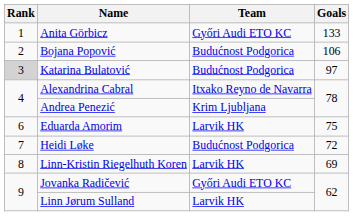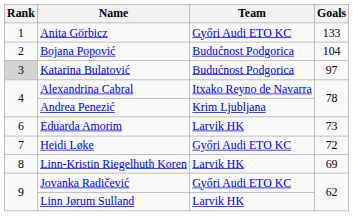 <table class="wikitable" style="text-align:center;">
 <tr>
 <th>Rank</th>
 <th>Name</th>
 <th>Team</th>
 <th>Goals</th>
 </tr>
 <tr>
 <td>1</td>
 <td style="text-align:left;"> <a href='#'>Anita Görbicz</a></td>
 <td style="text-align:left;"> <a href='#'>Győri Audi ETO KC</a></td>
 <td>133</td>
 </tr>
 <tr>
 <td>2</td>
 <td style="text-align:left;"> <a href='#'>Bojana Popović</a></td>
 <td style="text-align:left;"> <a href='#'>Budućnost Podgorica</a></td>
-<td>106</td>
+<td>104</td>
 </tr>
 <tr>
 <td style="background: lightgrey;">3</td>
 <td style="text-align:left;"> <a href='#'>Katarina Bulatović</a></td>
 <td style="text-align:left;"> <a href='#'>Budućnost Podgorica</a></td>
 <td>97</td>
 </tr>
 <tr>
 <td rowspan=2>4</td>
 <td style="text-align:left;"> <a href='#'>Alexandrina Cabral</a></td>
 <td style="text-align:left;"> <a href='#'>Itxako Reyno de Navarra</a></td>
 <td rowspan=2>78</td>
 </tr>
 <tr>
 <td style="text-align:left;"> <a href='#'>Andrea Penezić</a></td>
 <td style="text-align:left;"> <a href='#'>Krim Ljubljana</a></td>
 </tr>
 <tr>
 <td>6</td>
 <td style="text-align:left;"> <a href='#'>Eduarda Amorim</a></td>
 <td style="text-align:left;"> <a href='#'>Larvik HK</a></td>
-<td>75</td>
+<td>73</td>
 </tr>
 <tr>
 <td>7</td>
 <td style="text-align:left;"> <a href='#'>Heidi Løke</a></td>
-<td style="text-align:left;"> <a href='#'>Budućnost Podgorica</a></td>
+<td style="text-align:left;"> <a href='#'>Győri Audi ETO KC</a></td>
 <td>72</td>
 </tr>
 <tr>
 <td>8</td>
 <td style="text-align:left;"> <a href='#'>Linn-Kristin Riegelhuth Koren</a></td>
 <td style="text-align:left;"> <a href='#'>Larvik HK</a></td>
 <td>69</td>
 </tr>
 <tr>
 <td rowspan=2>9</td>
 <td style="text-align:left;"> <a href='#'>Jovanka Radičević</a></td>
 <td style="text-align:left;"> <a href='#'>Győri Audi ETO KC</a></td>
 <td rowspan=2>62</td>
 </tr>
 <tr>
 <td style="text-align:left;"> <a href='#'>Linn Jørum Sulland</a></td>
 <td style="text-align:left;"> <a href='#'>Larvik HK</a></td>
 </tr>
 </table>
